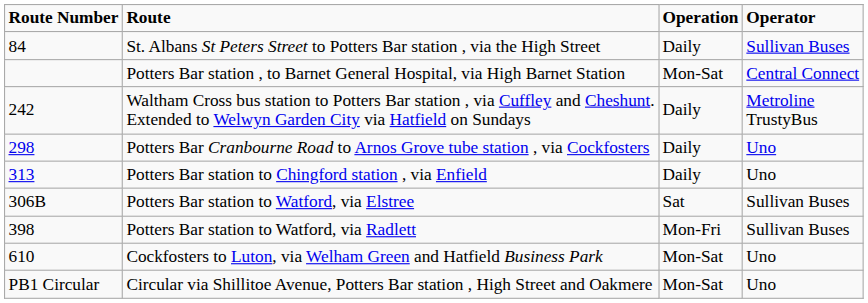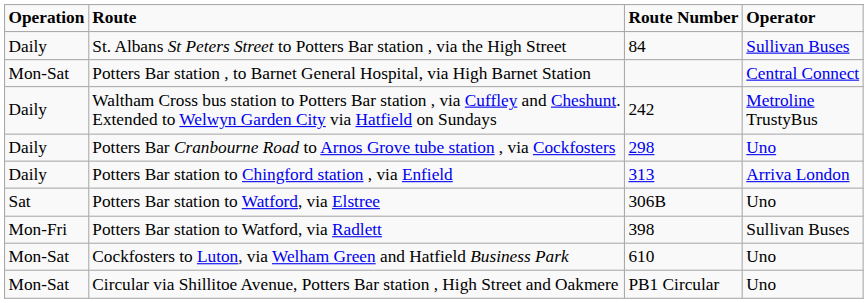 <table class="wikitable">
 <tr>
+<td><strong>Operation</strong></td>
+<td><strong>Route</strong></td>
 <td><strong>Route Number</strong></td>
-<td><strong>Route</strong></td>
-<td><strong>Operation</strong></td>
 <td><strong>Operator</strong></td>
 </tr>
 <tr>
+<td>Daily</td>
+<td>St. Albans <em>St Peters Street</em> to Potters Bar station , via the High Street</td>
 <td>84 </td>
-<td>St. Albans <em>St Peters Street</em> to Potters Bar station , via the High Street</td>
-<td>Daily</td>
 <td><a href='#'>Sullivan Buses</a></td>
 </tr>
 <tr>
+<td>Mon-Sat</td>
+<td>Potters Bar station , to Barnet General Hospital, via High Barnet Station </td>
 <td> </td>
-<td>Potters Bar station , to Barnet General Hospital, via High Barnet Station </td>
-<td>Mon-Sat</td>
 <td><a href='#'>Central Connect</a></td>
 </tr>
 <tr>
+<td>Daily</td>
+<td>Waltham Cross bus station to Potters Bar station , via <a href='#'>Cuffley</a> and <a href='#'>Cheshunt</a>.<br> Extended to <a href='#'>Welwyn Garden City</a> via <a href='#'>Hatfield</a> on Sundays</td>
 <td>242 </td>
-<td>Waltham Cross bus station to Potters Bar station , via <a href='#'>Cuffley</a> and <a href='#'>Cheshunt</a>.<br> Extended to <a href='#'>Welwyn Garden City</a> via <a href='#'>Hatfield</a> on Sundays</td>
-<td>Daily</td>
 <td><a href='#'>Metroline</a> <br>TrustyBus </td>
 </tr>
 <tr>
+<td>Daily</td>
+<td>Potters Bar <em>Cranbourne Road</em> to <a href='#'>Arnos Grove tube station</a> , via <a href='#'>Cockfosters</a></td>
 <td><a href='#'>298</a> </td>
-<td>Potters Bar <em>Cranbourne Road</em> to <a href='#'>Arnos Grove tube station</a> , via <a href='#'>Cockfosters</a></td>
-<td>Daily</td>
 <td><a href='#'>Uno</a></td>
 </tr>
 <tr>
+<td>Daily</td>
+<td>Potters Bar station  to <a href='#'>Chingford station</a> , via <a href='#'>Enfield</a></td>
 <td><a href='#'>313</a> </td>
-<td>Potters Bar station  to <a href='#'>Chingford station</a> , via <a href='#'>Enfield</a></td>
-<td>Daily</td>
+<td><a href='#'>Arriva London</a></td>
+</tr>
+<tr>
+<td>Sat</td>
+<td>Potters Bar station  to <a href='#'>Watford</a>, via <a href='#'>Elstree</a></td>
+<td>306B</td>
 <td>Uno</td>
 </tr>
 <tr>
-<td>306B</td>
-<td>Potters Bar station  to <a href='#'>Watford</a>, via <a href='#'>Elstree</a></td>
-<td>Sat</td>
+<td>Mon-Fri</td>
+<td>Potters Bar station  to Watford, via <a href='#'>Radlett</a></td>
+<td>398</td>
 <td>Sullivan Buses</td>
 </tr>
 <tr>
-<td>398</td>
-<td>Potters Bar station  to Watford, via <a href='#'>Radlett</a></td>
-<td>Mon-Fri</td>
-<td>Sullivan Buses</td>
-</tr>
-<tr>
+<td>Mon-Sat</td>
+<td>Cockfosters to <a href='#'>Luton</a>, via <a href='#'>Welham Green</a> and Hatfield <em>Business Park</em></td>
 <td>610 </td>
-<td>Cockfosters to <a href='#'>Luton</a>, via <a href='#'>Welham Green</a> and Hatfield <em>Business Park</em></td>
-<td>Mon-Sat</td>
 <td>Uno</td>
 </tr>
 <tr>
+<td>Mon-Sat</td>
+<td>Circular via Shillitoe Avenue, Potters Bar station , High Street and Oakmere</td>
 <td>PB1 Circular </td>
-<td>Circular via Shillitoe Avenue, Potters Bar station , High Street and Oakmere</td>
-<td>Mon-Sat</td>
 <td>Uno</td>
 </tr>
 </table>
